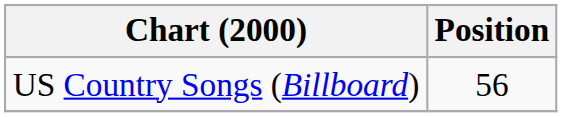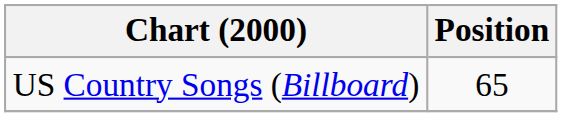 <table class="wikitable sortable">
 <tr>
 <th scope="col">Chart (2000)</th>
 <th scope="col">Position</th>
 </tr>
 <tr>
 <td>US <a href='#'>Country Songs</a> (<em><a href='#'>Billboard</a></em>)</td>
-<td align="center">56</td>
+<td align="center">65</td>
 </tr>
 <tr>
 </tr>
 </table>
